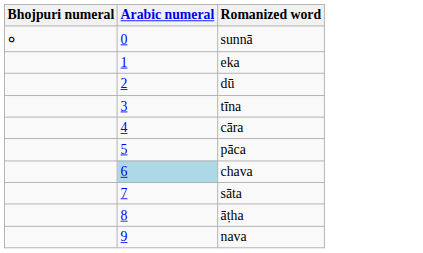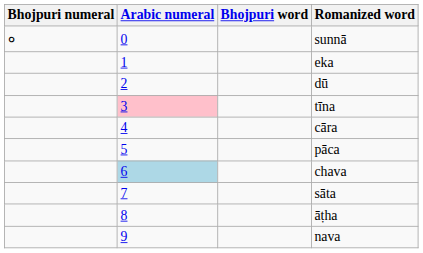 <table class="wikitable">
 <tr>
 <th>Bhojpuri numeral</th>
 <th><a href='#'>Arabic numeral</a></th>
+<th><a href='#'>Bhojpuri</a> word</th>
 <th>Romanized word</th>
 </tr>
 <tr>
 <td>०</td>
 <td><a href='#'>0</a></td>
+<td></td>
 <td>sunnā</td>
 </tr>
 <tr>
 <td></td>
 <td><a href='#'>1</a></td>
+<td></td>
 <td>eka</td>
 </tr>
 <tr>
 <td></td>
 <td><a href='#'>2</a></td>
+<td></td>
 <td>dū</td>
 </tr>
 <tr>
 <td></td>
-<td><a href='#'>3</a></td>
+<td style="background: pink;"><a href='#'>3</a></td>
+<td></td>
 <td>tīna</td>
 </tr>
 <tr>
 <td></td>
 <td><a href='#'>4</a></td>
+<td></td>
 <td>cāra</td>
 </tr>
 <tr>
 <td></td>
 <td><a href='#'>5</a></td>
+<td></td>
 <td>pāca</td>
 </tr>
 <tr>
 <td></td>
 <td style="background: lightblue;"><a href='#'>6</a></td>
+<td></td>
 <td>chava</td>
 </tr>
 <tr>
 <td></td>
 <td><a href='#'>7</a></td>
+<td></td>
 <td>sāta</td>
 </tr>
 <tr>
 <td></td>
 <td><a href='#'>8</a></td>
+<td></td>
 <td>āṭha</td>
 </tr>
 <tr>
 <td></td>
 <td><a href='#'>9</a></td>
+<td></td>
 <td>nava</td>
 </tr>
 </table>
